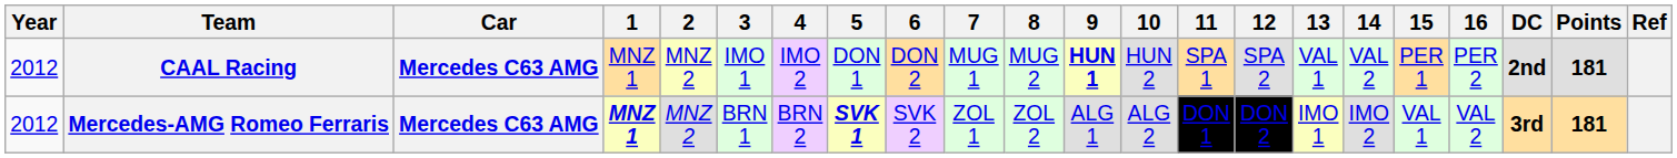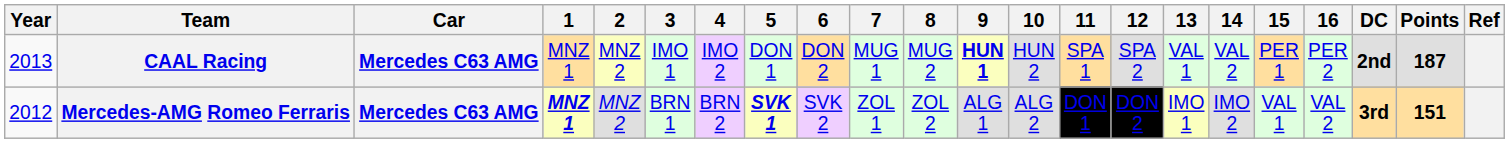 <table class="wikitable" style="text-align:center; font-size:85%">
 <tr>
 <th>Year</th>
 <th>Team</th>
 <th>Car</th>
 <th>1</th>
 <th>2</th>
 <th>3</th>
 <th>4</th>
 <th>5</th>
 <th>6</th>
 <th>7</th>
 <th>8</th>
 <th>9</th>
 <th>10</th>
 <th>11</th>
 <th>12</th>
 <th>13</th>
 <th>14</th>
 <th>15</th>
 <th>16</th>
 <th>DC</th>
 <th>Points</th>
 <th>Ref</th>
 </tr>
 <tr>
-<td><a href='#'>2012</a></td>
+<td><a href='#'>2013</a></td>
 <th nowrap><a href='#'>CAAL Racing</a></th>
 <th nowrap><a href='#'>Mercedes C63 AMG</a></th>
 <td style="background:#FFDF9F;"><a href='#'>MNZ<br>1</a><br></td>
 <td style="background:#FBFFBF;"><a href='#'>MNZ<br>2</a><br></td>
 <td style="background:#DFFFDF;"><a href='#'>IMO<br>1</a><br></td>
 <td style="background:#EFCFFF;"><a href='#'>IMO<br>2</a><br></td>
 <td style="background:#DFFFDF;"><a href='#'>DON<br>1</a><br></td>
 <td style="background:#FFDF9F;"><a href='#'>DON<br>2</a><br></td>
 <td style="background:#DFFFDF;"><a href='#'>MUG<br>1</a><br></td>
 <td style="background:#DFFFDF;"><a href='#'>MUG<br>2</a><br></td>
 <td style="background:#FBFFBF;"><strong><a href='#'>HUN<br>1</a></strong><br></td>
 <td style="background:#DFDFDF;"><a href='#'>HUN<br>2</a><br></td>
 <td style="background:#FFDF9F;"><a href='#'>SPA<br>1</a><br></td>
 <td style="background:#DFDFDF;"><a href='#'>SPA<br>2</a><br></td>
 <td style="background:#DFFFDF;"><a href='#'>VAL<br>1</a><br></td>
 <td style="background:#DFFFDF;"><a href='#'>VAL<br>2</a><br></td>
 <td style="background:#FFDF9F;"><a href='#'>PER<br>1</a><br></td>
 <td style="background:#DFFFDF;"><a href='#'>PER<br>2</a><br></td>
 <th style="background:#DFDFDF;">2nd</th>
-<th style="background:#DFDFDF;">181</th>
+<th style="background:#DFDFDF;">187</th>
 <th></th>
 </tr>
 <tr>
 <td><a href='#'>2012</a></td>
 <th nowrap><a href='#'>Mercedes-AMG</a> <a href='#'>Romeo Ferraris</a></th>
 <th nowrap><a href='#'>Mercedes C63 AMG</a></th>
 <td style="background:#FBFFBF;"><strong><em><a href='#'>MNZ<br>1</a></em></strong><br></td>
 <td style="background:#DFDFDF;"><em><a href='#'>MNZ<br>2</a></em><br></td>
 <td style="background:#DFFFDF;"><a href='#'>BRN<br>1</a><br></td>
 <td style="background:#EFCFFF;"><a href='#'>BRN<br>2</a><br></td>
 <td style="background:#FBFFBF;"><strong><em><a href='#'>SVK<br>1</a></em></strong><br></td>
 <td style="background:#EFCFFF;"><a href='#'>SVK<br>2</a><br></td>
 <td style="background:#DFFFDF;"><a href='#'>ZOL<br>1</a><br></td>
 <td style="background:#DFFFDF;"><a href='#'>ZOL<br>2</a><br></td>
 <td style="background:#DFDFDF;"><a href='#'>ALG<br>1</a><br></td>
 <td style="background:#DFDFDF;"><a href='#'>ALG<br>2</a><br></td>
 <td style="background:#000000; color:white"><a href='#'><span>DON<br>1</span></a><br></td>
 <td style="background:#000000; color:white"><a href='#'><span>DON<br>2</span></a><br></td>
 <td style="background:#FBFFBF;"><a href='#'>IMO<br>1</a><br></td>
 <td style="background:#DFDFDF;"><a href='#'>IMO<br>2</a><br></td>
 <td style="background:#DFFFDF;"><a href='#'>VAL<br>1</a><br></td>
 <td style="background:#DFFFDF;"><a href='#'>VAL<br>2</a><br></td>
 <th style="background:#FFDF9F;">3rd</th>
-<th style="background:#FFDF9F;">181</th>
+<th style="background:#FFDF9F;">151</th>
 <th></th>
 </tr>
 </table>
